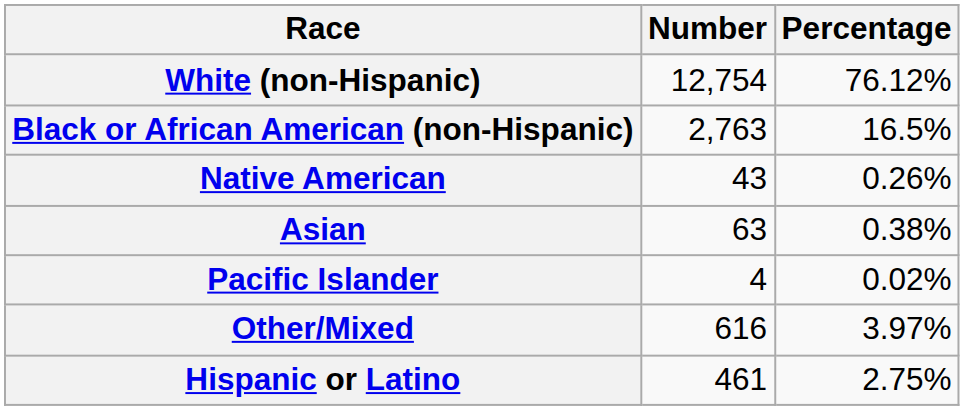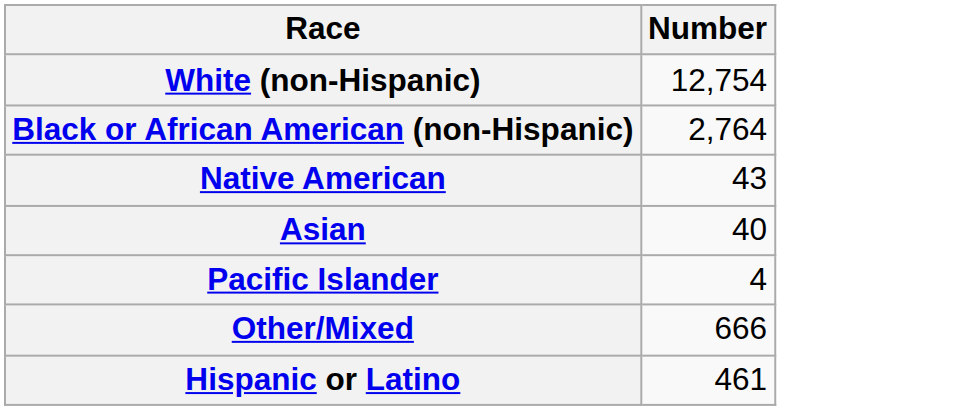 <table class="wikitable" style="text-align:right">
 <tr>
 <th scope="col">Race</th>
 <th scope="col">Number</th>
-<th scope="col">Percentage</th>
 </tr>
 <tr>
 <th scope="row"><a href='#'>White</a> (non-Hispanic)</th>
 <td>12,754</td>
-<td>76.12%</td>
 </tr>
 <tr>
 <th scope="row"><a href='#'>Black or African American</a> (non-Hispanic)</th>
-<td>2,763</td>
-<td>16.5%</td>
+<td>2,764</td>
 </tr>
 <tr>
 <th scope="row"><a href='#'>Native American</a></th>
 <td>43</td>
-<td>0.26%</td>
 </tr>
 <tr>
 <th scope="row"><a href='#'>Asian</a></th>
-<td>63</td>
-<td>0.38%</td>
+<td>40</td>
 </tr>
 <tr>
 <th scope="row"><a href='#'>Pacific Islander</a></th>
 <td>4</td>
-<td>0.02%</td>
 </tr>
 <tr>
 <th scope="row"><a href='#'>Other/Mixed</a></th>
-<td>616</td>
-<td>3.97%</td>
+<td>666</td>
 </tr>
 <tr>
 <th scope="row"><a href='#'>Hispanic</a> or <a href='#'>Latino</a></th>
 <td>461</td>
-<td>2.75%</td>
 </tr>
 </table>
